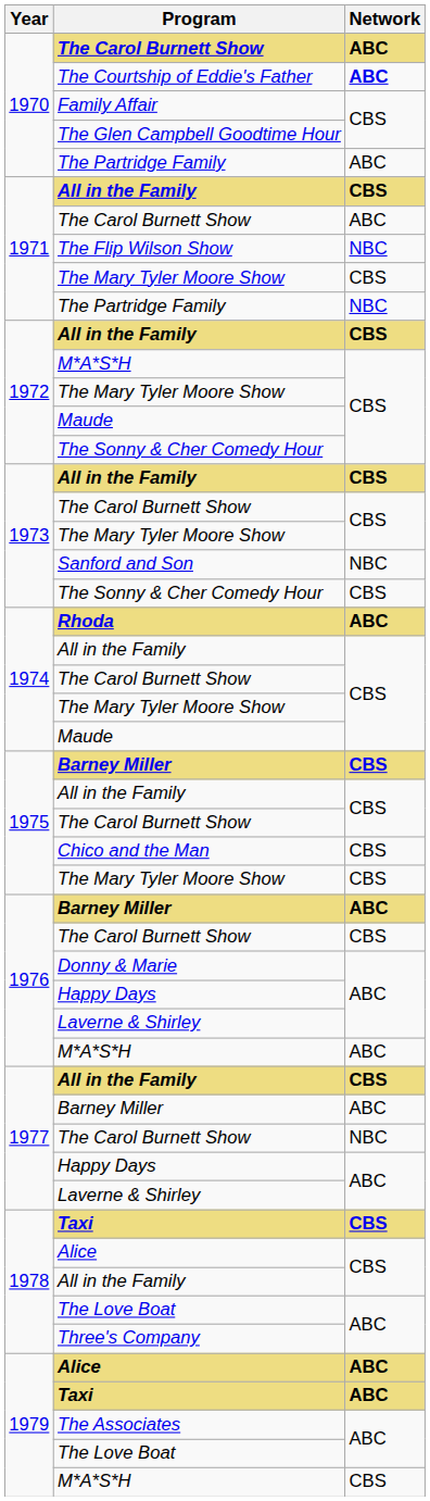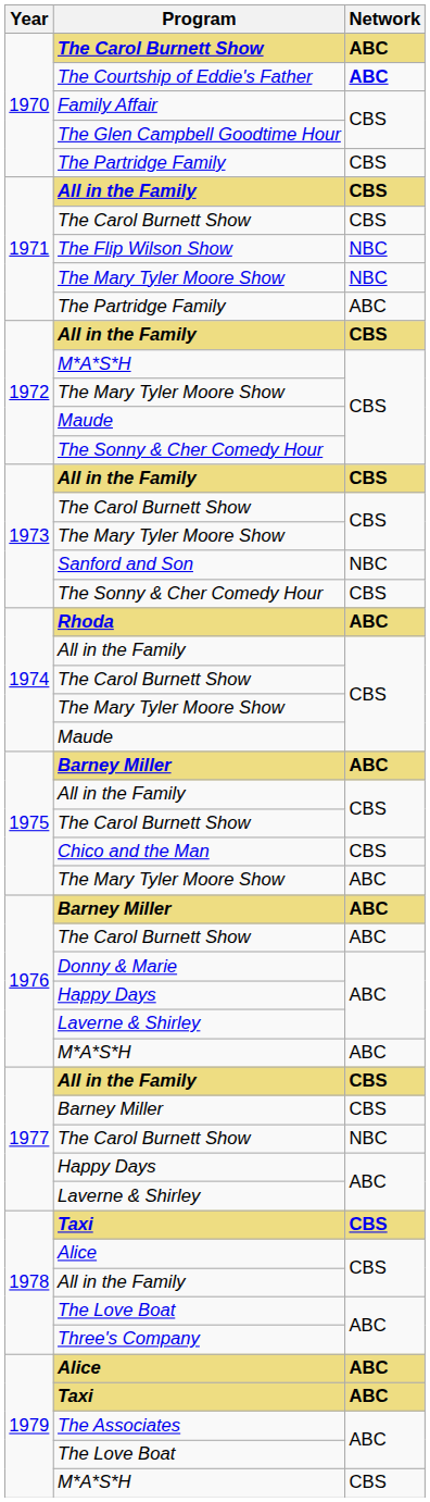 <table class="wikitable">
 <tr>
 <th>Year</th>
 <th>Program</th>
 <th>Network</th>
 </tr>
 <tr>
 <td rowspan="5" style="text-align:center"><a href='#'>1970</a></td>
 <td style="background:#EEDD82;"><strong><em><a href='#'>The Carol Burnett Show</a></em></strong></td>
 <td style="background:#EEDD82;"><strong>ABC</strong></td>
 </tr>
 <tr>
 <td><em><a href='#'>The Courtship of Eddie's Father</a></em></td>
 <td><strong><a href='#'>ABC</a></strong></td>
 </tr>
 <tr>
 <td><em><a href='#'>Family Affair</a></em></td>
 <td rowspan="2">CBS</td>
 </tr>
 <tr>
 <td><em><a href='#'>The Glen Campbell Goodtime Hour</a></em></td>
 </tr>
 <tr>
 <td><em><a href='#'>The Partridge Family</a></em></td>
-<td>ABC</td>
+<td>CBS</td>
 </tr>
 <tr>
 <td rowspan="5" style="text-align:center"><a href='#'>1971</a></td>
 <td style="background:#EEDD82;"><strong><em><a href='#'>All in the Family</a></em></strong></td>
 <td style="background:#EEDD82;"><strong>CBS</strong></td>
 </tr>
 <tr>
 <td><em>The Carol Burnett Show</em></td>
-<td>ABC</td>
+<td>CBS</td>
 </tr>
 <tr>
 <td><em><a href='#'>The Flip Wilson Show</a></em></td>
 <td><a href='#'>NBC</a></td>
 </tr>
 <tr>
 <td><em><a href='#'>The Mary Tyler Moore Show</a></em></td>
-<td>CBS</td>
+<td><a href='#'>NBC</a></td>
 </tr>
 <tr>
 <td><em>The Partridge Family</em></td>
-<td><a href='#'>NBC</a></td>
+<td>ABC</td>
 </tr>
 <tr>
 <td rowspan="5" style="text-align:center"><a href='#'>1972</a></td>
 <td style="background:#EEDD82;"><strong><em>All in the Family</em></strong></td>
 <td style="background:#EEDD82;"><strong>CBS</strong></td>
 </tr>
 <tr>
 <td><em><a href='#'>M*A*S*H</a></em></td>
 <td rowspan="4">CBS</td>
 </tr>
 <tr>
 <td><em>The Mary Tyler Moore Show</em></td>
 </tr>
 <tr>
 <td><em><a href='#'>Maude</a></em></td>
 </tr>
 <tr>
 <td><em><a href='#'>The Sonny & Cher Comedy Hour</a></em></td>
 </tr>
 <tr>
 <td rowspan="5" style="text-align:center"><a href='#'>1973</a></td>
 <td style="background:#EEDD82;"><strong><em>All in the Family</em></strong></td>
 <td style="background:#EEDD82;"><strong>CBS</strong></td>
 </tr>
 <tr>
 <td><em>The Carol Burnett Show</em></td>
 <td rowspan="2">CBS</td>
 </tr>
 <tr>
 <td><em>The Mary Tyler Moore Show</em></td>
 </tr>
 <tr>
 <td><em><a href='#'>Sanford and Son</a></em></td>
 <td>NBC</td>
 </tr>
 <tr>
 <td><em>The Sonny & Cher Comedy Hour</em></td>
 <td>CBS</td>
 </tr>
 <tr>
 <td rowspan="5" style="text-align:center"><a href='#'>1974</a></td>
 <td style="background:#EEDD82;"><strong><em><a href='#'>Rhoda</a></em></strong></td>
 <td style="background:#EEDD82;"><strong>ABC</strong></td>
 </tr>
 <tr>
 <td><em>All in the Family</em></td>
 <td rowspan="4">CBS</td>
 </tr>
 <tr>
 <td><em>The Carol Burnett Show</em></td>
 </tr>
 <tr>
 <td><em>The Mary Tyler Moore Show</em></td>
 </tr>
 <tr>
 <td><em>Maude</em></td>
 </tr>
 <tr>
 <td rowspan="5" style="text-align:center"><a href='#'>1975</a></td>
 <td style="background:#EEDD82;"><strong><em><a href='#'>Barney Miller</a></em></strong></td>
-<td style="background:#EEDD82;"><strong><a href='#'>CBS</a></strong></td>
+<td style="background:#EEDD82;"><strong>ABC</strong></td>
 </tr>
 <tr>
 <td><em>All in the Family</em></td>
 <td rowspan="2">CBS</td>
 </tr>
 <tr>
 <td><em>The Carol Burnett Show</em></td>
 </tr>
 <tr>
 <td><em><a href='#'>Chico and the Man</a></em></td>
 <td>CBS</td>
 </tr>
 <tr>
 <td><em>The Mary Tyler Moore Show</em></td>
-<td>CBS</td>
+<td>ABC</td>
 </tr>
 <tr>
 <td rowspan="6" style="text-align:center"><a href='#'>1976</a></td>
 <td style="background:#EEDD82;"><strong><em>Barney Miller</em></strong></td>
 <td style="background:#EEDD82;"><strong>ABC</strong></td>
 </tr>
 <tr>
 <td><em>The Carol Burnett Show</em></td>
-<td>CBS</td>
+<td>ABC</td>
 </tr>
 <tr>
 <td><em><a href='#'>Donny & Marie</a></em></td>
 <td rowspan="3">ABC</td>
 </tr>
 <tr>
 <td><em><a href='#'>Happy Days</a></em></td>
 </tr>
 <tr>
 <td><em><a href='#'>Laverne & Shirley</a></em></td>
 </tr>
 <tr>
 <td><em>M*A*S*H</em></td>
 <td>ABC</td>
 </tr>
 <tr>
 <td rowspan="5" style="text-align:center"><a href='#'>1977</a></td>
 <td style="background:#EEDD82;"><strong><em>All in the Family</em></strong></td>
 <td style="background:#EEDD82;"><strong>CBS</strong></td>
 </tr>
 <tr>
 <td><em>Barney Miller</em></td>
-<td>ABC</td>
+<td>CBS</td>
 </tr>
 <tr>
 <td><em>The Carol Burnett Show</em></td>
 <td>NBC</td>
 </tr>
 <tr>
 <td><em>Happy Days</em></td>
 <td rowspan="2">ABC</td>
 </tr>
 <tr>
 <td><em>Laverne & Shirley</em></td>
 </tr>
 <tr>
 <td rowspan="5" style="text-align:center"><a href='#'>1978</a></td>
 <td style="background:#EEDD82;"><strong><em><a href='#'>Taxi</a></em></strong></td>
 <td style="background:#EEDD82;"><strong><a href='#'>CBS</a></strong></td>
 </tr>
 <tr>
 <td><em><a href='#'>Alice</a></em></td>
 <td rowspan="2">CBS</td>
 </tr>
 <tr>
 <td><em>All in the Family</em></td>
 </tr>
 <tr>
 <td><em><a href='#'>The Love Boat</a></em></td>
 <td rowspan="2">ABC</td>
 </tr>
 <tr>
 <td><em><a href='#'>Three's Company</a></em></td>
 </tr>
 <tr>
 <td rowspan="5" style="text-align:center"><a href='#'>1979</a></td>
 <td style="background:#EEDD82;"><strong><em>Alice</em></strong></td>
 <td style="background:#EEDD82;"><strong>ABC</strong></td>
 </tr>
 <tr>
 <td style="background:#EEDD82;"><strong><em>Taxi</em></strong></td>
 <td style="background:#EEDD82;"><strong>ABC</strong></td>
 </tr>
 <tr>
 <td><em><a href='#'>The Associates</a></em></td>
 <td rowspan="2">ABC</td>
 </tr>
 <tr>
 <td><em>The Love Boat</em></td>
 </tr>
 <tr>
 <td><em>M*A*S*H</em></td>
 <td>CBS</td>
 </tr>
 </table>
